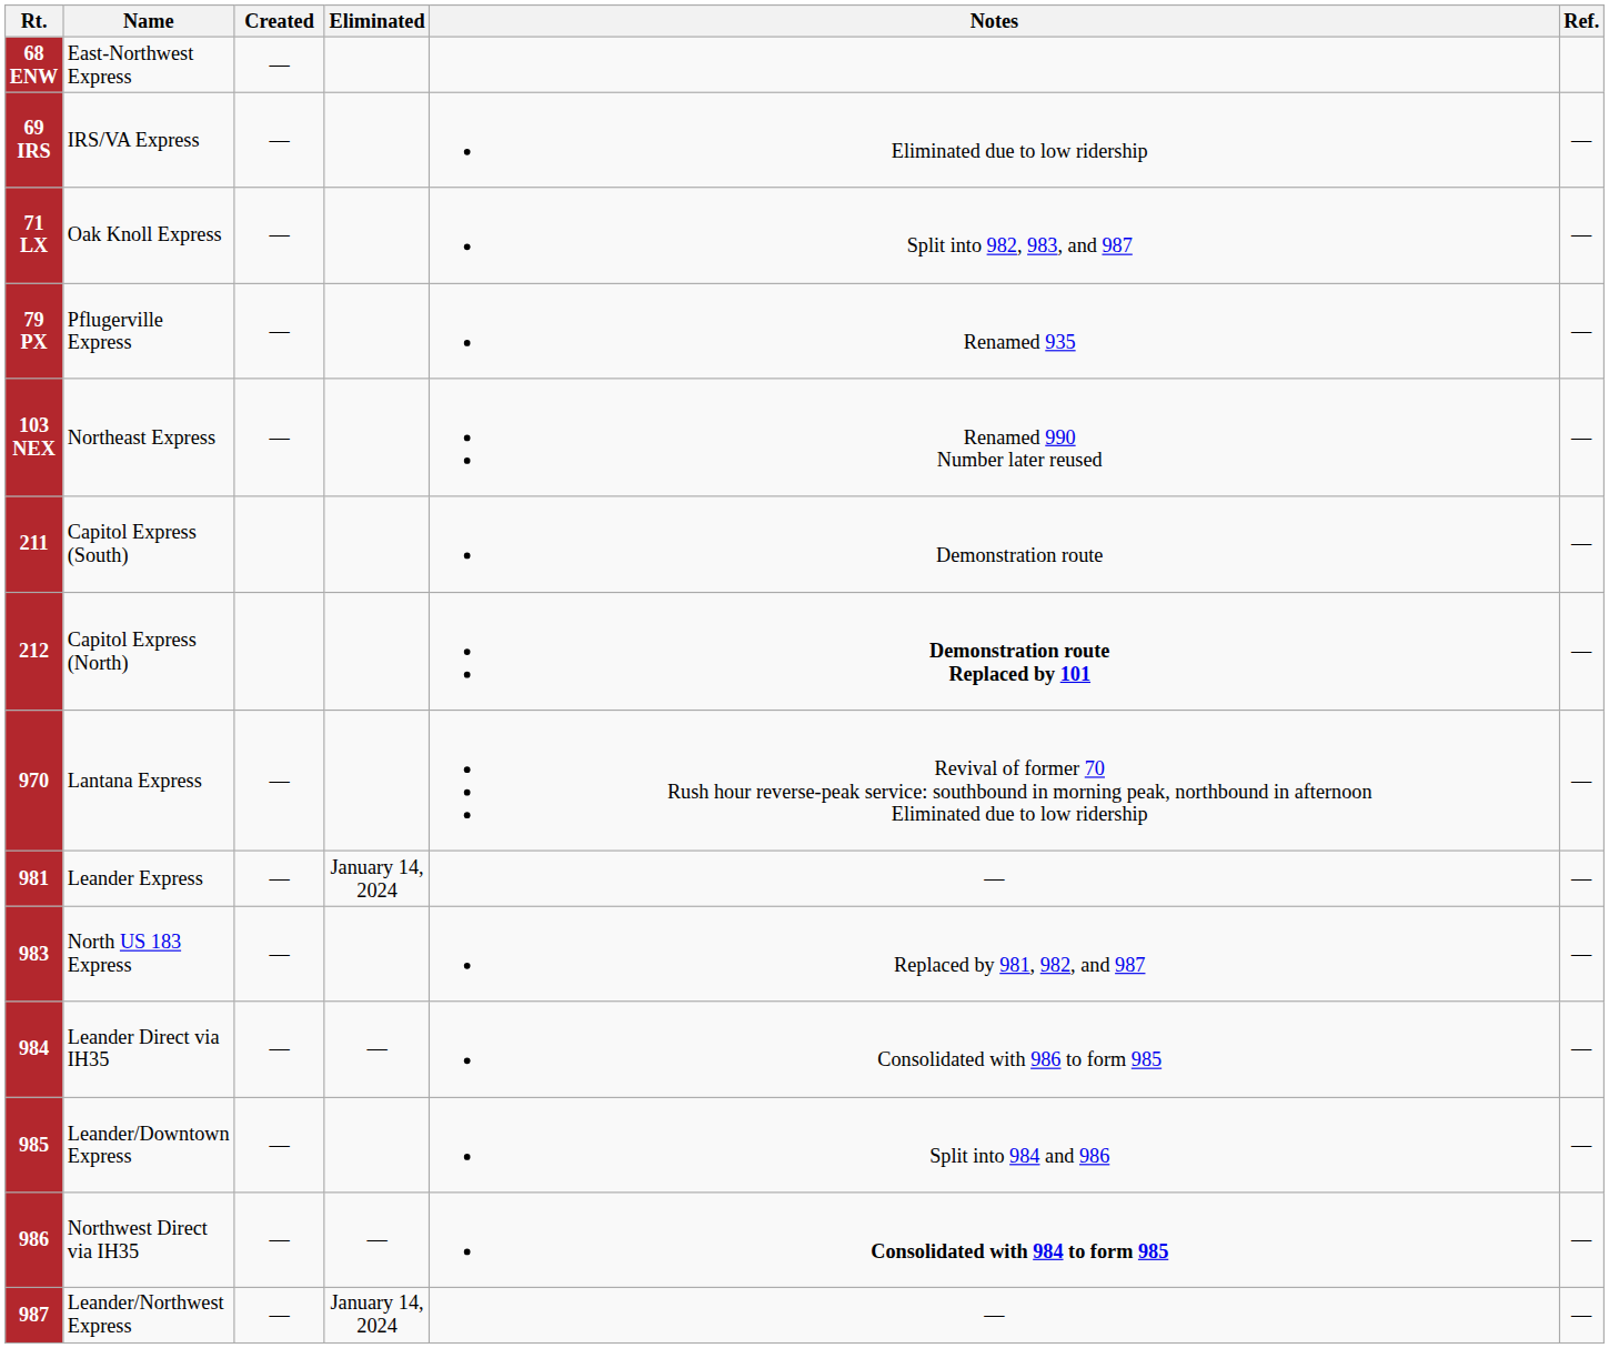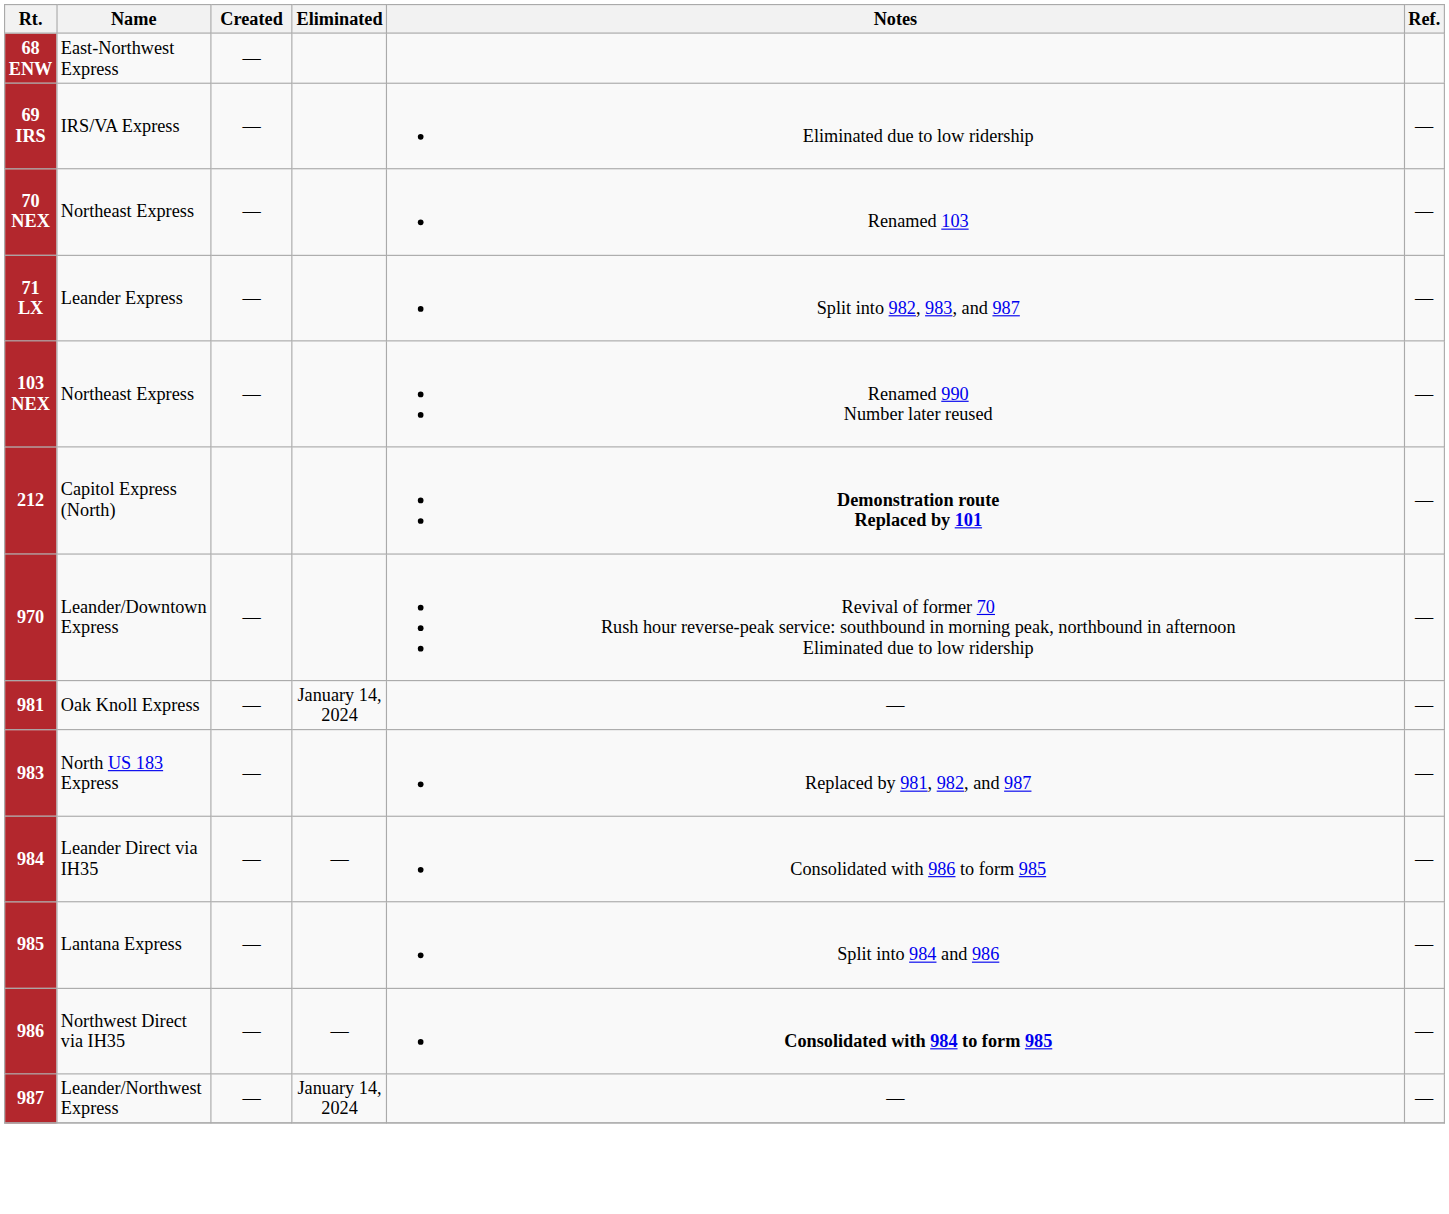 <table class="wikitable mw-collapsible mw-collapsed sortable" style="text-align: center; width:100%;">
 <tr>
 <th scope="col" style="width: 1.5em;">Rt.</th>
 <th scope="col" style="width: 8em;">Name</th>
 <th scope="col" style="width: 4em;">Created</th>
 <th scope="col" style="width: 4em;">Eliminated</th>
 <th class="unsortable">Notes</th>
 <th scope="col" style="width: 1em;" class="unsortable">Ref.</th>
 </tr>
 <tr>
 <th style="background: #B3272D; color:#FFFFFF;">68 ENW</th>
 <td align="left">East-Northwest Express</td>
 <td>—</td>
 <td></td>
 <td></td>
 </tr>
 <tr>
 <th style="background: #B3272D; color:#FFFFFF;">69 IRS</th>
 <td align="left">IRS/VA Express</td>
 <td>—</td>
 <td></td>
 <td><br><ul><li>Eliminated due to low ridership</li></ul></td>
 <td>—</td>
 </tr>
 <tr>
+<th style="background: #B3272D; color:#FFFFFF;">70 NEX</th>
+<td align="left">Northeast Express</td>
+<td>—</td>
+<td></td>
+<td><br><ul><li>Renamed <a href='#'>103</a></li></ul></td>
+<td>—</td>
+</tr>
+<tr>
 <th style="background: #B3272D; color:#FFFFFF;">71 LX</th>
-<td align="left">Oak Knoll Express</td>
+<td align="left">Leander Express</td>
 <td>—</td>
 <td></td>
 <td><br><ul><li>Split into <a href='#'>982</a>, <a href='#'>983</a>, and <a href='#'>987</a></li></ul></td>
-<td>—</td>
-</tr>
-<tr>
-<th style="background: #B3272D; color:#FFFFFF;">79 PX</th>
-<td align="left">Pflugerville Express</td>
-<td>—</td>
-<td></td>
-<td><br><ul><li>Renamed <a href='#'>935</a></li></ul></td>
 <td>—</td>
 </tr>
 <tr>
 <th style="background: #B3272D; color:#FFFFFF;">103 NEX</th>
 <td align="left">Northeast Express</td>
 <td>—</td>
 <td></td>
 <td><br><ul><li>Renamed <a href='#'>990</a></li><li>Number later reused</li></ul></td>
-<td>—</td>
-</tr>
-<tr>
-<th style="background: #B3272D; color:#FFFFFF;">211</th>
-<td align="left">Capitol Express (South)</td>
-<td></td>
-<td></td>
-<td><br><ul><li>Demonstration route</li></ul></td>
 <td>—</td>
 </tr>
 <tr>
 <th style="background: #B3272D; color:#FFFFFF;">212</th>
 <td align="left">Capitol Express (North)</td>
 <td></td>
 <td></td>
 <td><strong><br><ul><li>Demonstration route</li><li>Replaced by <a href='#'>101</a></li></ul></strong></td>
 <td>—</td>
 </tr>
 <tr>
 <th style="background: #B3272D; color:#FFFFFF;">970</th>
-<td align="left">Lantana Express</td>
+<td align="left">Leander/Downtown Express</td>
 <td>—</td>
 <td></td>
 <td><br><ul><li>Revival of former <a href='#'>70</a></li><li>Rush hour reverse-peak service: southbound in morning peak, northbound in afternoon</li><li>Eliminated due to low ridership</li></ul></td>
 <td>—</td>
 </tr>
 <tr>
 <th style="background: #B3272D; color:#FFFFFF;">981</th>
-<td align="left">Leander Express</td>
+<td align="left">Oak Knoll Express</td>
 <td>—</td>
 <td>January 14, 2024</td>
 <td>—</td>
 <td>—</td>
 </tr>
 <tr>
 <th style="background: #B3272D; color:#FFFFFF;">983</th>
 <td align="left">North <a href='#'>US 183</a> Express</td>
 <td>—</td>
 <td></td>
 <td><br><ul><li>Replaced by <a href='#'>981</a>, <a href='#'>982</a>, and <a href='#'>987</a></li></ul></td>
 <td>—</td>
 </tr>
 <tr>
 <th style="background: #B3272D; color:#FFFFFF;">984</th>
 <td align="left">Leander Direct via IH35</td>
 <td>—</td>
 <td>—</td>
 <td><br><ul><li>Consolidated with <a href='#'>986</a> to form <a href='#'>985</a></li></ul></td>
 <td>—</td>
 </tr>
 <tr>
 <th style="background: #B3272D; color:#FFFFFF;">985</th>
-<td align="left">Leander/Downtown Express</td>
+<td align="left">Lantana Express</td>
 <td>—</td>
 <td></td>
 <td><br><ul><li>Split into <a href='#'>984</a> and <a href='#'>986</a></li></ul></td>
 <td>—</td>
 </tr>
 <tr>
 <th style="background: #B3272D; color:#FFFFFF;">986</th>
 <td align="left">Northwest Direct via IH35</td>
 <td>—</td>
 <td>—</td>
 <td><strong><br><ul><li>Consolidated with <a href='#'>984</a> to form <a href='#'>985</a></li></ul></strong></td>
 <td>—</td>
 </tr>
 <tr>
 <th style="background: #B3272D; color:#FFFFFF;">987</th>
 <td align="left">Leander/Northwest Express</td>
 <td>—</td>
 <td>January 14, 2024</td>
 <td>—</td>
 <td>—</td>
 </tr>
 <tr>
 </tr>
 </table>
